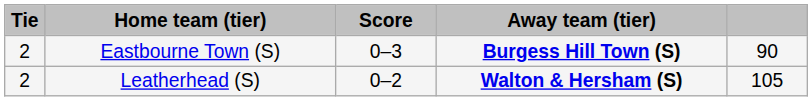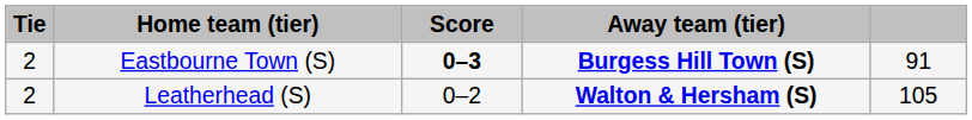 <table class="wikitable" style="width: 600px; background:WhiteSmoke; text-align:center; font-size:90%">
 <tr>
 <td scope="col" style="width:  5.00%; background:silver;"><strong>Tie</strong></td>
 <td scope="col" style="width: 36.25%; background:silver;"><strong>Home team (tier)</strong></td>
 <td scope="col" style="width: 12.50%; background:silver;"><strong>Score</strong></td>
 <td scope="col" style="width: 36.25%; background:silver;"><strong>Away team (tier)</strong></td>
 <td scope="col" style="width: 10.00%; background:silver;"><strong></strong></td>
 </tr>
 <tr>
 <td>2</td>
 <td><a href='#'>Eastbourne Town</a> (S)</td>
-<td>0–3</td>
+<td><strong>0–3</strong></td>
 <td><strong><a href='#'>Burgess Hill Town</a> (S)</strong></td>
-<td>90</td>
+<td>91</td>
 </tr>
 <tr>
 <td>2</td>
 <td><a href='#'>Leatherhead</a> (S)</td>
 <td>0–2</td>
 <td><strong><a href='#'>Walton & Hersham</a> (S)</strong></td>
 <td>105</td>
 </tr>
 </table>
